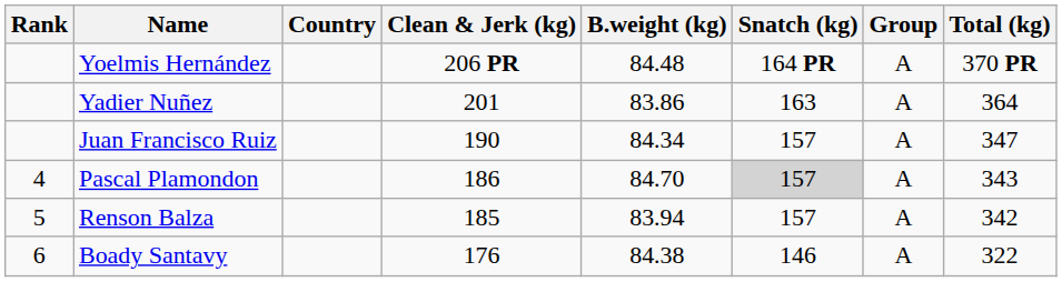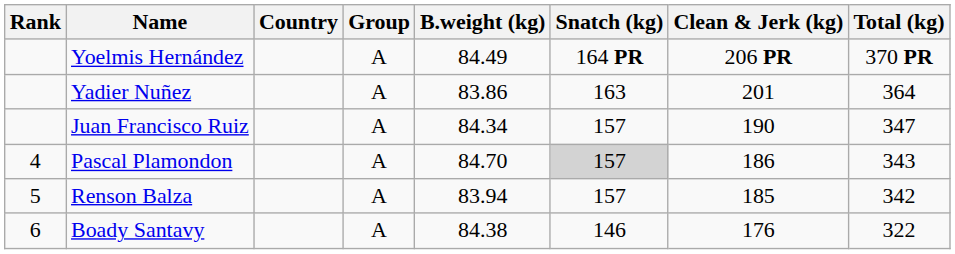 <table class="wikitable sortable" style="text-align:center;">
 <tr>
 <th>Rank</th>
 <th>Name</th>
 <th>Country</th>
-<th>Clean & Jerk (kg)</th>
+<th>Group</th>
 <th>B.weight (kg)</th>
 <th>Snatch (kg)</th>
-<th>Group</th>
+<th>Clean & Jerk (kg)</th>
 <th>Total (kg)</th>
 </tr>
 <tr>
 <td></td>
 <td align=left><a href='#'>Yoelmis Hernández</a></td>
 <td align=left></td>
+<td>A</td>
+<td>84.49</td>
+<td>164 <strong>PR</strong></td>
 <td>206 <strong>PR</strong></td>
-<td>84.48</td>
-<td>164 <strong>PR</strong></td>
-<td>A</td>
 <td>370 <strong>PR</strong></td>
 </tr>
 <tr>
 <td></td>
 <td align=left><a href='#'>Yadier Nuñez</a></td>
 <td align=left></td>
-<td>201</td>
+<td>A</td>
 <td>83.86</td>
 <td>163</td>
-<td>A</td>
+<td>201</td>
 <td>364</td>
 </tr>
 <tr>
 <td></td>
 <td align=left><a href='#'>Juan Francisco Ruiz</a></td>
 <td align=left></td>
-<td>190</td>
+<td>A</td>
 <td>84.34</td>
 <td>157</td>
-<td>A</td>
+<td>190</td>
 <td>347</td>
 </tr>
 <tr>
 <td>4</td>
 <td align=left><a href='#'>Pascal Plamondon</a></td>
 <td align=left></td>
-<td>186</td>
+<td>A</td>
 <td>84.70</td>
 <td style="background: lightgrey;">157</td>
-<td>A</td>
+<td>186</td>
 <td>343</td>
 </tr>
 <tr>
 <td>5</td>
 <td align=left><a href='#'>Renson Balza</a></td>
 <td align=left></td>
-<td>185</td>
+<td>A</td>
 <td>83.94</td>
 <td>157</td>
-<td>A</td>
+<td>185</td>
 <td>342</td>
 </tr>
 <tr>
 <td>6</td>
 <td align=left><a href='#'>Boady Santavy</a></td>
 <td align=left></td>
-<td>176</td>
+<td>A</td>
 <td>84.38</td>
 <td>146</td>
-<td>A</td>
+<td>176</td>
 <td>322</td>
 </tr>
 </table>
